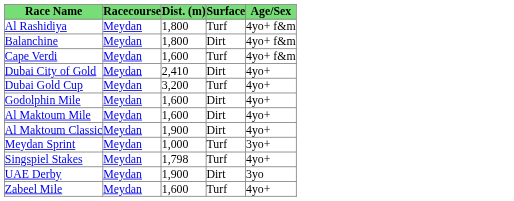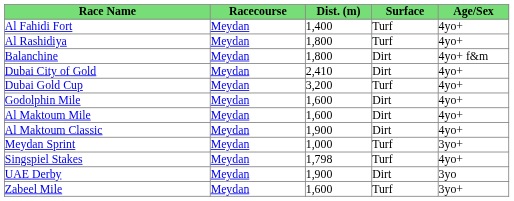 <table class = "sortable" | border="1" cellpadding="0" style="border-collapse: collapse; font-size:90%">
 <tr bgcolor="#77dd77" align="center">
 <th>Race Name</th>
 <th>Racecourse</th>
 <th>Dist. (m)</th>
 <th>Surface</th>
 <th>Age/Sex</th>
 </tr>
 <tr>
+<td width=250px><a href='#'>Al Fahidi Fort</a></td>
+<td width=115px><a href='#'>Meydan</a></td>
+<td width=80px>1,400</td>
+<td width=80px>Turf</td>
+<td width=85px>4yo+</td>
+</tr>
+<tr>
 <td><a href='#'>Al Rashidiya</a></td>
 <td><a href='#'>Meydan</a></td>
 <td>1,800</td>
 <td>Turf</td>
-<td>4yo+ f&m</td>
+<td>4yo+</td>
 </tr>
 <tr>
 <td><a href='#'>Balanchine</a></td>
 <td><a href='#'>Meydan</a></td>
 <td>1,800</td>
 <td>Dirt</td>
-<td>4yo+ f&m</td>
-</tr>
-<tr>
-<td><a href='#'>Cape Verdi</a></td>
-<td><a href='#'>Meydan</a></td>
-<td>1,600</td>
-<td>Turf</td>
 <td>4yo+ f&m</td>
 </tr>
 <tr>
 <td><a href='#'>Dubai City of Gold</a></td>
 <td><a href='#'>Meydan</a></td>
 <td>2,410</td>
 <td>Dirt</td>
 <td>4yo+</td>
 </tr>
 <tr>
 <td><a href='#'>Dubai Gold Cup</a></td>
 <td><a href='#'>Meydan</a></td>
 <td>3,200</td>
 <td>Turf</td>
 <td>4yo+</td>
 </tr>
 <tr>
 <td><a href='#'>Godolphin Mile</a></td>
 <td><a href='#'>Meydan</a></td>
 <td>1,600</td>
 <td>Dirt</td>
 <td>4yo+</td>
 </tr>
 <tr>
 <td><a href='#'>Al Maktoum Mile</a></td>
 <td><a href='#'>Meydan</a></td>
 <td>1,600</td>
 <td>Dirt</td>
 <td>4yo+</td>
 </tr>
 <tr>
 <td><a href='#'>Al Maktoum Classic</a></td>
 <td><a href='#'>Meydan</a></td>
 <td>1,900</td>
 <td>Dirt</td>
 <td>4yo+</td>
 </tr>
 <tr>
 <td><a href='#'>Meydan Sprint</a></td>
 <td><a href='#'>Meydan</a></td>
 <td>1,000</td>
 <td>Turf</td>
 <td>3yo+</td>
 </tr>
 <tr>
 <td><a href='#'>Singspiel Stakes</a></td>
 <td><a href='#'>Meydan</a></td>
 <td>1,798</td>
 <td>Turf</td>
 <td>4yo+</td>
 </tr>
 <tr>
 <td><a href='#'>UAE Derby</a></td>
 <td><a href='#'>Meydan</a></td>
 <td>1,900</td>
 <td>Dirt</td>
 <td>3yo</td>
 </tr>
 <tr>
 <td><a href='#'>Zabeel Mile</a></td>
 <td><a href='#'>Meydan</a></td>
 <td>1,600</td>
 <td>Turf</td>
-<td>4yo+</td>
+<td>3yo+</td>
 </tr>
 </table>
